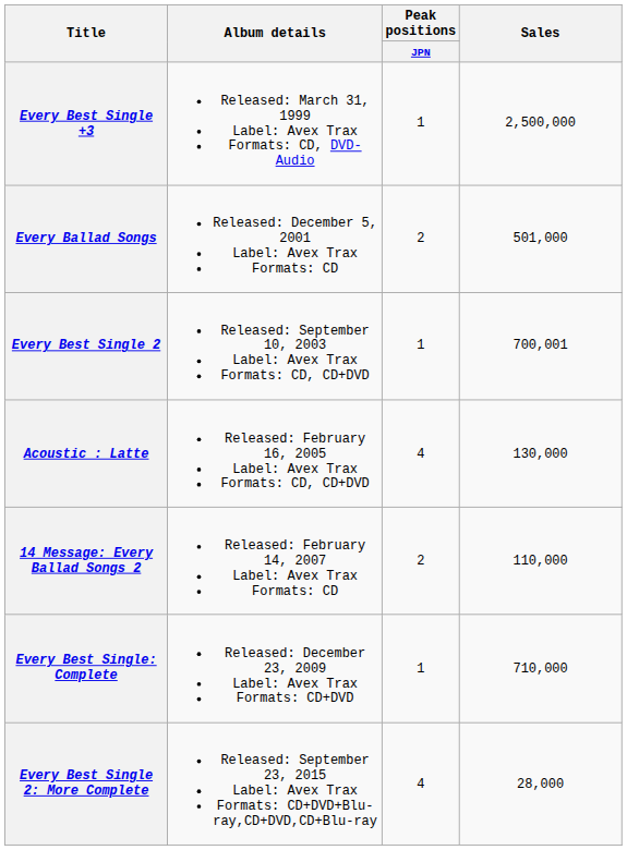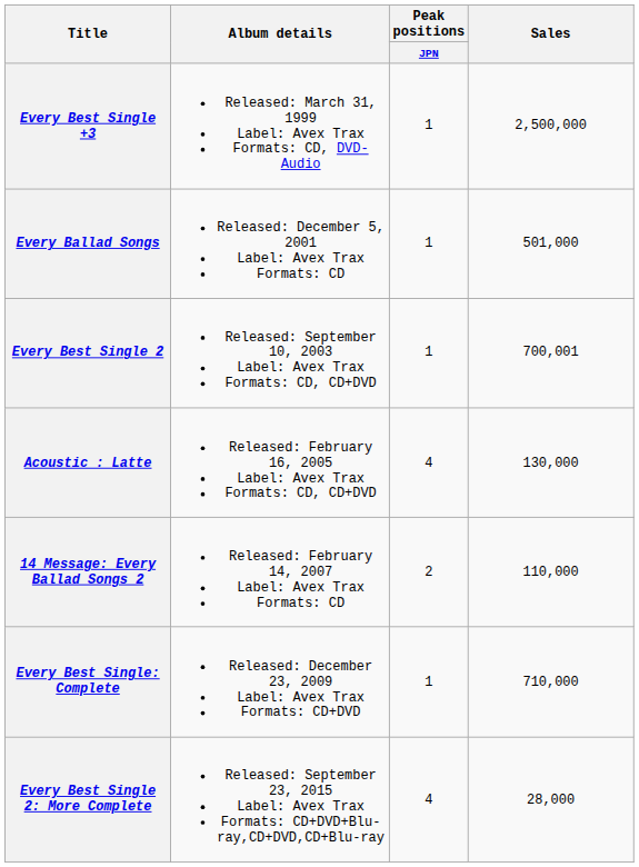 <table class="wikitable plainrowheaders" style="text-align:center;">
 <tr>
 <th style="width:12em;" rowspan="2">Title</th>
 <th style="width:16em;" rowspan="2">Album details</th>
 <th colspan="1">Peak positions</th>
 <th style="width:12em;" rowspan="2">Sales</th>
 </tr>
 <tr>
 <th style="width:2.5em;"><small><a href='#'>JPN</a></small><br></th>
 </tr>
 <tr>
 <th scope="row"><em><a href='#'>Every Best Single +3</a></em></th>
 <td><br><ul><li>Released: March 31, 1999</li><li>Label: Avex Trax</li><li>Formats: CD, <a href='#'>DVD-Audio</a></li></ul></td>
 <td>1</td>
 <td>2,500,000</td>
 </tr>
 <tr>
 <th scope="row"><em><a href='#'>Every Ballad Songs</a></em></th>
 <td><br><ul><li>Released: December 5, 2001</li><li>Label: Avex Trax</li><li>Formats: CD</li></ul></td>
-<td>2</td>
+<td>1</td>
 <td>501,000</td>
 </tr>
 <tr>
 <th scope="row"><em><a href='#'>Every Best Single 2</a></em></th>
 <td><br><ul><li>Released: September 10, 2003</li><li>Label: Avex Trax</li><li>Formats: CD, CD+DVD</li></ul></td>
 <td>1</td>
 <td>700,001</td>
 </tr>
 <tr>
 <th scope="row"><em><a href='#'>Acoustic : Latte</a></em></th>
 <td><br><ul><li>Released: February 16, 2005</li><li>Label: Avex Trax</li><li>Formats: CD, CD+DVD</li></ul></td>
 <td>4</td>
 <td>130,000</td>
 </tr>
 <tr>
 <th scope="row"><em><a href='#'>14 Message: Every Ballad Songs 2</a></em></th>
 <td><br><ul><li>Released: February 14, 2007</li><li>Label: Avex Trax</li><li>Formats: CD</li></ul></td>
 <td>2</td>
 <td>110,000</td>
 </tr>
 <tr>
 <th scope="row"><em><a href='#'>Every Best Single: Complete</a></em></th>
 <td><br><ul><li>Released: December 23, 2009</li><li>Label: Avex Trax</li><li>Formats: CD+DVD</li></ul></td>
 <td>1</td>
 <td>710,000</td>
 </tr>
 <tr>
 <th scope="row"><em><a href='#'>Every Best Single 2: More Complete</a></em></th>
 <td><br><ul><li>Released: September 23, 2015</li><li>Label: Avex Trax</li><li>Formats: CD+DVD+Blu-ray,CD+DVD,CD+Blu-ray</li></ul></td>
 <td>4</td>
 <td>28,000 </td>
 </tr>
 </table>
